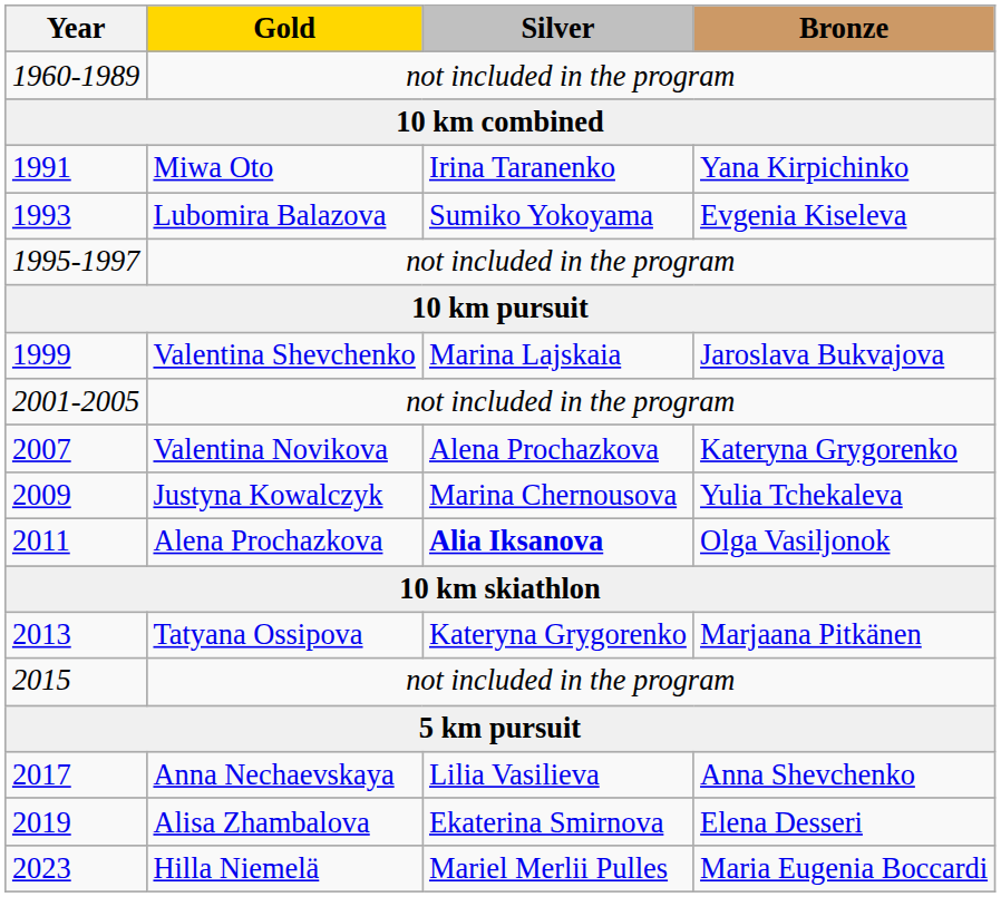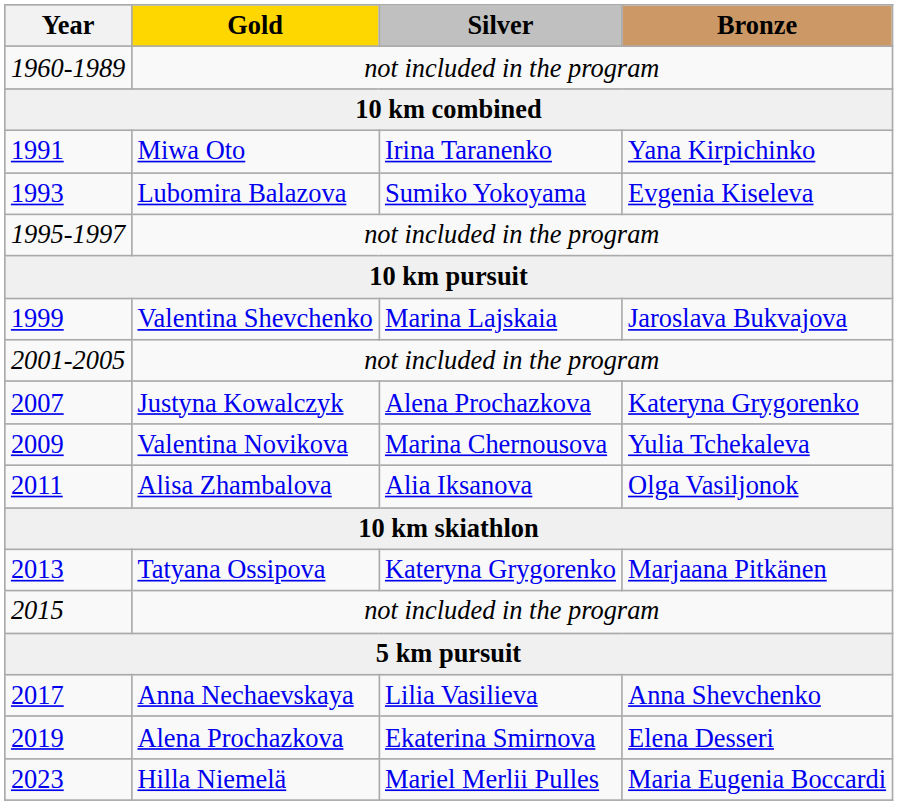 <table class="wikitable">
 <tr>
 <th>Year</th>
 <td align=center bgcolor=gold><strong>Gold</strong></td>
 <td align=center bgcolor=silver><strong>Silver</strong></td>
 <td align=center bgcolor=cc9966><strong>Bronze</strong></td>
 </tr>
 <tr>
 <td><em>1960-1989</em></td>
 <td colspan=3 align=center><em>not included in the program</em></td>
 </tr>
 <tr>
 <td colspan=4 align=center bgcolor=F0F0F0><strong>10 km combined</strong></td>
 </tr>
 <tr>
 <td><a href='#'>1991</a></td>
 <td> <a href='#'>Miwa Oto</a></td>
 <td> <a href='#'>Irina Taranenko</a></td>
 <td> <a href='#'>Yana Kirpichinko</a></td>
 </tr>
 <tr>
 <td><a href='#'>1993</a></td>
 <td> <a href='#'>Lubomira Balazova</a></td>
 <td> <a href='#'>Sumiko Yokoyama</a></td>
 <td> <a href='#'>Evgenia Kiseleva</a></td>
 </tr>
 <tr>
 <td><em>1995-1997</em></td>
 <td colspan=3 align=center><em>not included in the program</em></td>
 </tr>
 <tr>
 <td colspan=4 align=center bgcolor=F0F0F0><strong>10 km pursuit</strong></td>
 </tr>
 <tr>
 <td><a href='#'>1999</a></td>
 <td> <a href='#'>Valentina Shevchenko</a></td>
 <td> <a href='#'>Marina Lajskaia</a></td>
 <td> <a href='#'>Jaroslava Bukvajova</a></td>
 </tr>
 <tr>
 <td><em>2001-2005</em></td>
 <td colspan=3 align=center><em>not included in the program</em></td>
 </tr>
 <tr>
 <td><a href='#'>2007</a></td>
-<td> <a href='#'>Valentina Novikova</a></td>
+<td> <a href='#'>Justyna Kowalczyk</a></td>
 <td> <a href='#'>Alena Prochazkova</a></td>
 <td> <a href='#'>Kateryna Grygorenko</a></td>
 </tr>
 <tr>
 <td><a href='#'>2009</a></td>
-<td> <a href='#'>Justyna Kowalczyk</a></td>
+<td> <a href='#'>Valentina Novikova</a></td>
 <td> <a href='#'>Marina Chernousova</a></td>
 <td> <a href='#'>Yulia Tchekaleva</a></td>
 </tr>
 <tr>
 <td><a href='#'>2011</a></td>
-<td> <a href='#'>Alena Prochazkova</a></td>
-<td><strong> <a href='#'>Alia Iksanova</a></strong></td>
+<td> <a href='#'>Alisa Zhambalova</a></td>
+<td> <a href='#'>Alia Iksanova</a></td>
 <td> <a href='#'>Olga Vasiljonok</a></td>
 </tr>
 <tr>
 <td colspan=4 align=center bgcolor=F0F0F0><strong>10 km skiathlon</strong></td>
 </tr>
 <tr>
 <td><a href='#'>2013</a></td>
 <td> <a href='#'>Tatyana Ossipova</a></td>
 <td> <a href='#'>Kateryna Grygorenko</a></td>
 <td> <a href='#'>Marjaana Pitkänen</a></td>
 </tr>
 <tr>
 <td><em>2015</em></td>
 <td colspan=3 align=center><em>not included in the program</em></td>
 </tr>
 <tr>
 <td colspan=4 align=center bgcolor=F0F0F0><strong>5 km pursuit</strong></td>
 </tr>
 <tr>
 <td><a href='#'>2017</a></td>
 <td> <a href='#'>Anna Nechaevskaya</a></td>
 <td> <a href='#'>Lilia Vasilieva</a></td>
 <td> <a href='#'>Anna Shevchenko</a></td>
 </tr>
 <tr>
 <td><a href='#'>2019</a></td>
-<td> <a href='#'>Alisa Zhambalova</a></td>
+<td> <a href='#'>Alena Prochazkova</a></td>
 <td> <a href='#'>Ekaterina Smirnova</a></td>
 <td> <a href='#'>Elena Desseri</a></td>
 </tr>
 <tr>
 <td><a href='#'>2023</a></td>
 <td> <a href='#'>Hilla Niemelä</a></td>
 <td> <a href='#'>Mariel Merlii Pulles</a></td>
 <td> <a href='#'>Maria Eugenia Boccardi</a></td>
 </tr>
 </table>
